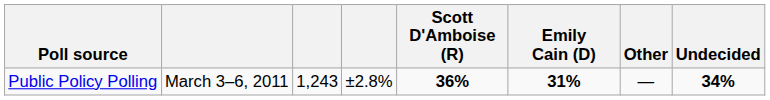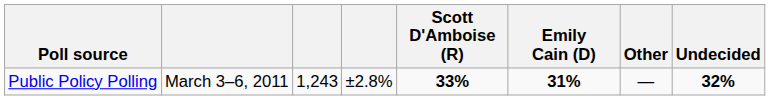 <table class="wikitable" style="text-align:center">
 <tr valign= bottom>
 <th>Poll source</th>
 <th></th>
 <th></th>
 <th></th>
 <th style="width:100px;">Scott<br>D'Amboise (R)</th>
 <th style="width:100px;">Emily<br>Cain (D)</th>
 <th>Other</th>
 <th>Undecided</th>
 </tr>
 <tr>
 <td align=left><a href='#'>Public Policy Polling</a></td>
 <td>March 3–6, 2011</td>
 <td>1,243</td>
 <td>±2.8%</td>
-<td><strong>36%</strong></td>
+<td><strong>33%</strong></td>
 <td><strong>31%</strong></td>
 <td>—</td>
-<td><strong>34%</strong></td>
+<td><strong>32%</strong></td>
 </tr>
 </table>
